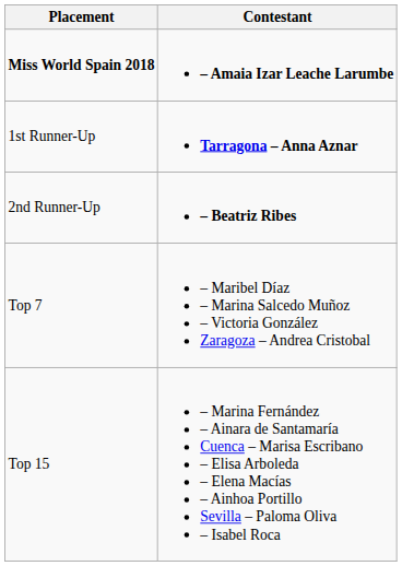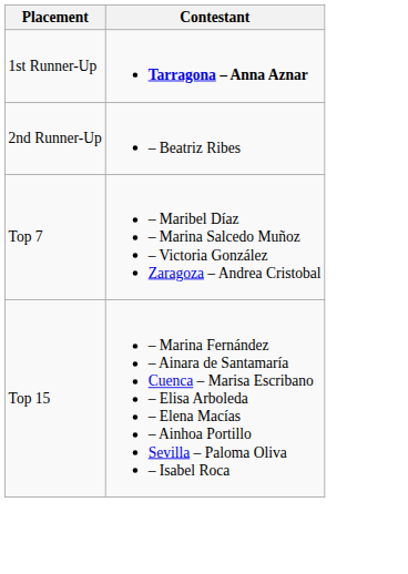 <table class="wikitable sortable" style="font-size: 95%;">
 <tr>
 <th>Placement</th>
 <th>Contestant</th>
-</tr>
-<tr>
-<td><strong>Miss World Spain 2018</strong></td>
-<td><br><ul><li><strong> – Amaia Izar Leache Larumbe</strong></li></ul></td>
 </tr>
 <tr>
 <td>1st Runner-Up</td>
 <td><strong><br><ul><li> <a href='#'>Tarragona</a> – Anna Aznar</li></ul></strong></td>
 </tr>
 <tr>
 <td>2nd Runner-Up</td>
-<td><strong><br><ul><li> – Beatriz Ribes</li></ul></strong></td>
+<td><br><ul><li> – Beatriz Ribes</li></ul></td>
 </tr>
 <tr>
 <td>Top 7</td>
 <td><br><ul><li> – Maribel Díaz</li><li> – Marina Salcedo Muñoz</li><li> – Victoria González</li><li> <a href='#'>Zaragoza</a> – Andrea Cristobal</li></ul></td>
 </tr>
 <tr>
 <td>Top 15</td>
 <td><br><ul><li> – Marina Fernández</li><li> – Ainara de Santamaría</li><li> <a href='#'>Cuenca</a> – Marisa Escribano</li><li> – Elisa Arboleda</li><li> – Elena Macías</li><li> – Ainhoa Portillo</li><li> <a href='#'>Sevilla</a> – Paloma Oliva</li><li> – Isabel Roca</li></ul></td>
 </tr>
 </table>
